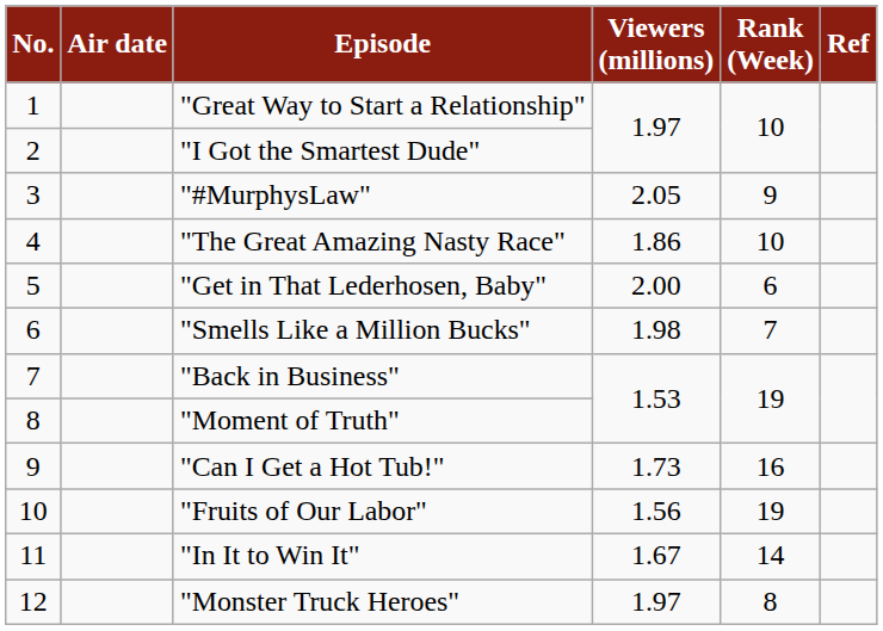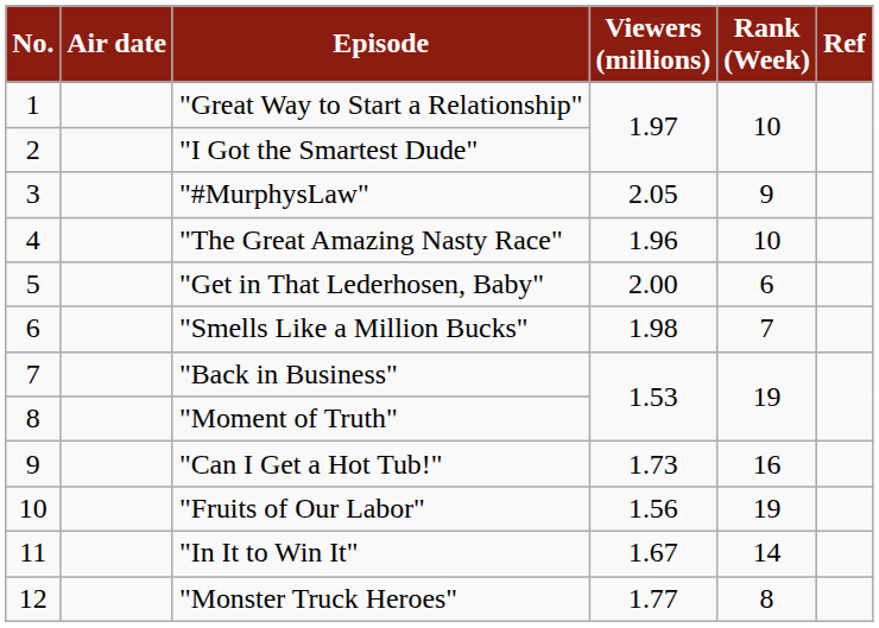 <table class="wikitable" style="text-align:center;">
 <tr>
 <th style="background:#8b1c10; color:white;">No.</th>
 <th style="background:#8b1c10; color:white;">Air date</th>
 <th style="background:#8b1c10; color:white;">Episode</th>
 <th style="background:#8b1c10; color:white;">Viewers<br>(millions)</th>
 <th style="background:#8b1c10; color:white;">Rank<br>(Week)</th>
 <th style="background:#8b1c10; color:white;">Ref</th>
 </tr>
 <tr>
 <td>1</td>
 <td style="text-align:left;"></td>
 <td style="text-align:left;">"Great Way to Start a Relationship"</td>
 <td rowspan=2>1.97</td>
 <td rowspan=2>10</td>
 <td rowspan=2></td>
 </tr>
 <tr>
 <td>2</td>
 <td style="text-align:left;"></td>
 <td style="text-align:left;">"I Got the Smartest Dude"</td>
 </tr>
 <tr>
 <td>3</td>
 <td style="text-align:left;"></td>
 <td style="text-align:left;">"#MurphysLaw"</td>
 <td>2.05</td>
 <td>9</td>
 <td></td>
 </tr>
 <tr>
 <td>4</td>
 <td style="text-align:left;"></td>
 <td style="text-align:left;">"The Great Amazing Nasty Race"</td>
-<td>1.86</td>
+<td>1.96</td>
 <td>10</td>
 <td></td>
 </tr>
 <tr>
 <td>5</td>
 <td style="text-align:left;"></td>
 <td style="text-align:left;">"Get in That Lederhosen, Baby"</td>
 <td>2.00</td>
 <td>6</td>
 <td></td>
 </tr>
 <tr>
 <td>6</td>
 <td style="text-align:left;"></td>
 <td style="text-align:left;">"Smells Like a Million Bucks"</td>
 <td>1.98</td>
 <td>7</td>
 <td></td>
 </tr>
 <tr>
 <td>7</td>
 <td style="text-align:left;"></td>
 <td style="text-align:left;">"Back in Business"</td>
 <td rowspan="2">1.53</td>
 <td rowspan="2">19</td>
 <td rowspan="2"></td>
 </tr>
 <tr>
 <td>8</td>
 <td style="text-align:left;"></td>
 <td style="text-align:left;">"Moment of Truth"</td>
 </tr>
 <tr>
 <td>9</td>
 <td style="text-align:left;"></td>
 <td style="text-align:left;">"Can I Get a Hot Tub!"</td>
 <td>1.73</td>
 <td>16</td>
 <td></td>
 </tr>
 <tr>
 <td>10</td>
 <td style="text-align:left;"></td>
 <td style="text-align:left;">"Fruits of Our Labor"</td>
 <td>1.56</td>
 <td>19</td>
 <td></td>
 </tr>
 <tr>
 <td>11</td>
 <td style="text-align:left;"></td>
 <td style="text-align:left;">"In It to Win It"</td>
 <td>1.67</td>
 <td>14</td>
 <td></td>
 </tr>
 <tr>
 <td>12</td>
 <td style="text-align:left;"></td>
 <td style="text-align:left;">"Monster Truck Heroes"</td>
-<td>1.97</td>
+<td>1.77</td>
 <td>8</td>
 <td></td>
 </tr>
 </table>
